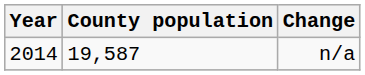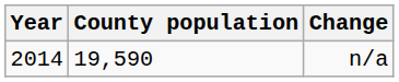 <table class="wikitable">
 <tr>
 <th>Year</th>
 <th>County population</th>
 <th>Change</th>
 </tr>
 <tr>
 <td>2014</td>
-<td>19,587</td>
+<td>19,590</td>
 <td align="right">n/a</td>
 </tr>
 </table>
